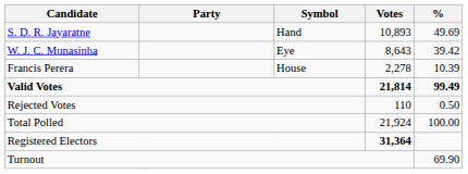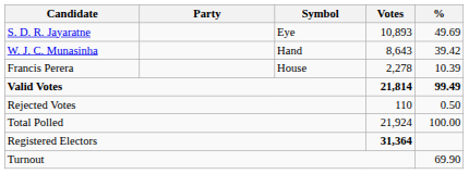 <table class="wikitable" border="1" style="text-align:right;">
 <tr>
 <th align=left width="180">Candidate</th>
 <th align=left width="180">Party</th>
 <th align=left width="120">Symbol</th>
 <th align=left width="60">Votes</th>
 <th align=left width="60">%</th>
 </tr>
 <tr>
 <td align=left><a href='#'>S. D. R. Jayaratne</a></td>
 <td></td>
-<td align=left>Hand</td>
+<td align=left>Eye</td>
 <td align=right>10,893</td>
 <td align=right>49.69</td>
 </tr>
 <tr>
 <td align=left><a href='#'>W. J. C. Munasinha</a></td>
 <td></td>
-<td align=left>Eye</td>
+<td align=left>Hand</td>
 <td align=right>8,643</td>
 <td align=right>39.42</td>
 </tr>
 <tr>
 <td align=left>Francis Perera</td>
 <td></td>
 <td align=left>House</td>
 <td align=right>2,278</td>
 <td align=right>10.39</td>
 </tr>
 <tr>
 <td align=left colspan=3><strong>Valid Votes</strong></td>
 <td align=right><strong>21,814</strong></td>
 <td align=right><strong>99.49</strong></td>
 </tr>
 <tr>
 <td align=left colspan=3>Rejected Votes</td>
 <td align=right>110</td>
 <td align=right>0.50</td>
 </tr>
 <tr>
 <td align=left colspan=3>Total Polled</td>
 <td align=right>21,924</td>
 <td align=right>100.00</td>
 </tr>
 <tr>
 <td align=left colspan=3>Registered Electors</td>
 <td align=right><strong>31,364</strong></td>
 <td></td>
 </tr>
 <tr>
 <td align=left colspan=4>Turnout</td>
 <td align=right>69.90</td>
 </tr>
 </table>
